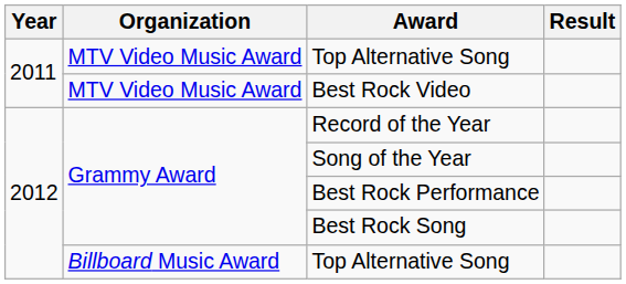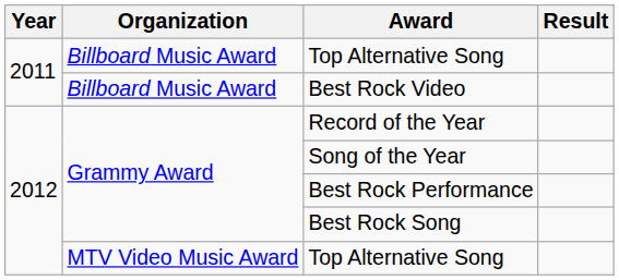 <table class="wikitable">
 <tr>
 <th>Year</th>
 <th>Organization</th>
 <th>Award</th>
 <th>Result</th>
 </tr>
 <tr>
 <td rowspan="2">2011</td>
-<td><a href='#'>MTV Video Music Award</a></td>
+<td><a href='#'><em>Billboard</em> Music Award</a></td>
 <td>Top Alternative Song</td>
 <td></td>
 </tr>
 <tr>
-<td><a href='#'>MTV Video Music Award</a></td>
+<td><a href='#'><em>Billboard</em> Music Award</a></td>
 <td>Best Rock Video</td>
 <td></td>
 </tr>
 <tr>
 <td rowspan="5">2012</td>
 <td rowspan="4"><a href='#'>Grammy Award</a></td>
 <td>Record of the Year</td>
 <td></td>
 </tr>
 <tr>
 <td>Song of the Year</td>
 <td></td>
 </tr>
 <tr>
 <td>Best Rock Performance</td>
 <td></td>
 </tr>
 <tr>
 <td>Best Rock Song</td>
 <td></td>
 </tr>
 <tr>
-<td><a href='#'><em>Billboard</em> Music Award</a></td>
+<td><a href='#'>MTV Video Music Award</a></td>
 <td>Top Alternative Song</td>
 <td></td>
 </tr>
 </table>
